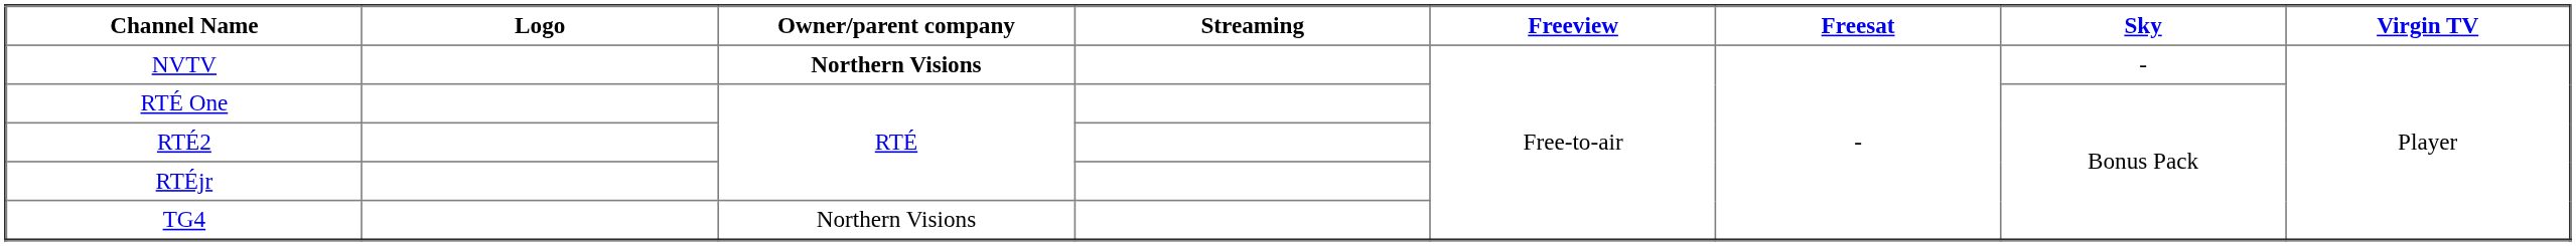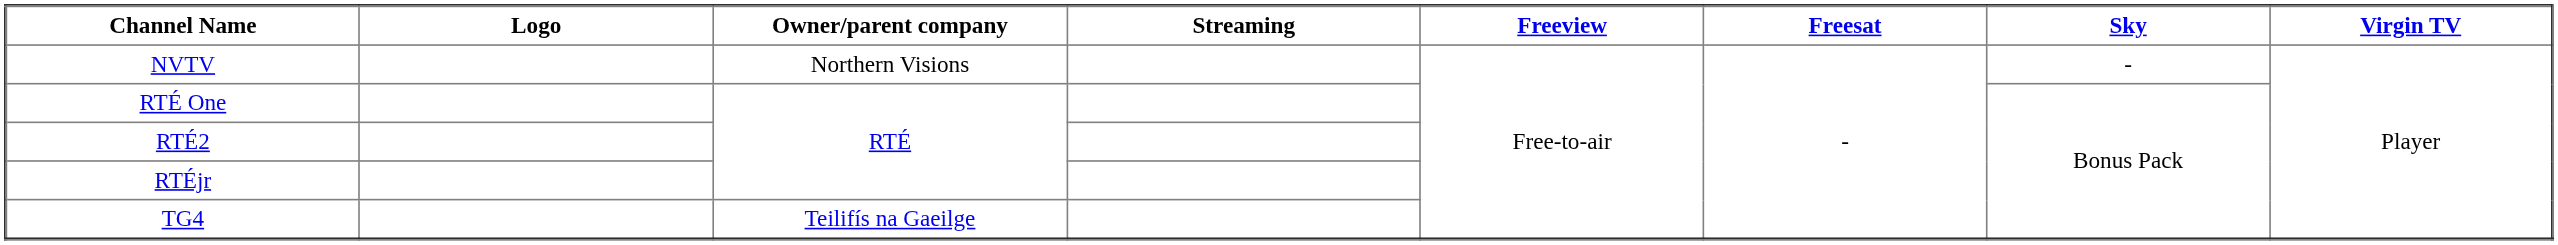 <table class="toccolours sortable" border="2" cellpadding="3" style="border-collapse:collapse; font-size:90%; text-align:center; width:100%;">
 <tr>
 <th style="width:10%;">Channel Name</th>
 <th style="width:10%;">Logo</th>
 <th style="width:10%;">Owner/parent company</th>
 <th style="width:10%;">Streaming</th>
 <th style="width:8%;"><a href='#'>Freeview</a></th>
 <th style="width:8%;"><a href='#'>Freesat</a></th>
 <th style="width:8%;"><a href='#'>Sky</a></th>
 <th style="width:8%;"><a href='#'>Virgin TV</a></th>
 </tr>
 <tr>
 <td><a href='#'>NVTV</a></td>
 <td></td>
-<td><strong>Northern Visions</strong></td>
+<td>Northern Visions</td>
 <td></td>
 <td rowspan="5">Free-to-air</td>
 <td rowspan="5">-</td>
 <td>-</td>
 <td rowspan="5">Player</td>
 </tr>
 <tr>
 <td><a href='#'>RTÉ One</a></td>
 <td></td>
 <td rowspan="3"><a href='#'>RTÉ</a></td>
 <td></td>
 <td rowspan="4">Bonus Pack</td>
 </tr>
 <tr>
 <td><a href='#'>RTÉ2</a></td>
 <td></td>
 <td></td>
 </tr>
 <tr>
 <td><a href='#'>RTÉjr</a></td>
 <td></td>
 <td></td>
 </tr>
 <tr>
 <td><a href='#'>TG4</a></td>
 <td></td>
-<td>Northern Visions</td>
+<td><a href='#'>Teilifís na Gaeilge</a></td>
 <td></td>
 </tr>
 </table>
